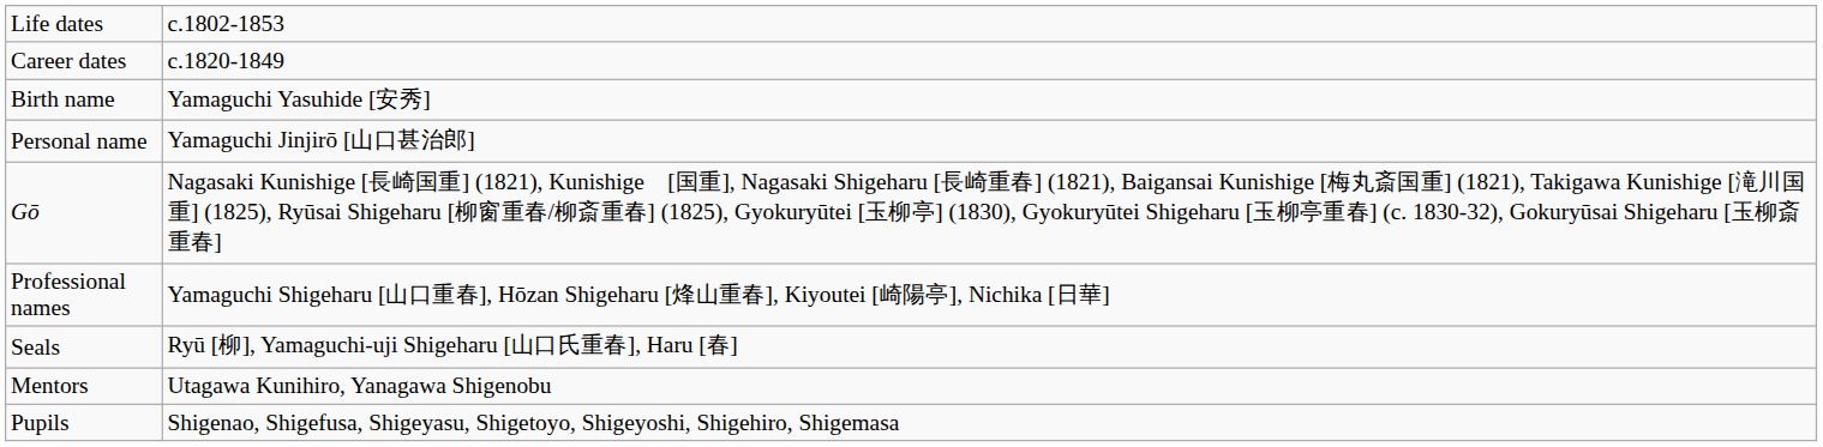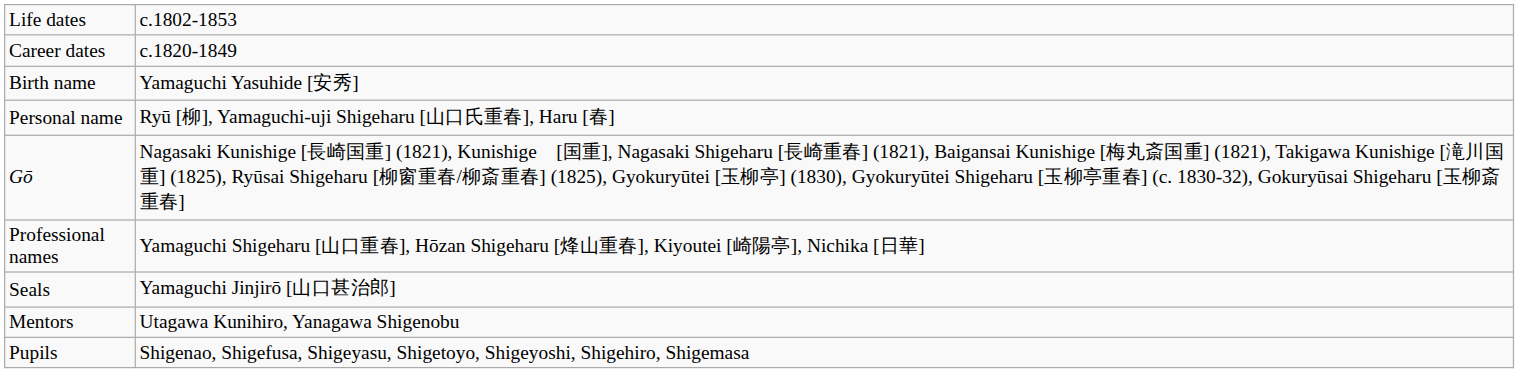 <table class="wikitable">
 <tr>
 <td>Life dates</td>
 <td>c.1802-1853</td>
 </tr>
 <tr>
 <td>Career dates</td>
 <td>c.1820-1849</td>
 </tr>
 <tr>
 <td>Birth name</td>
 <td>Yamaguchi Yasuhide [安秀]</td>
 </tr>
 <tr>
 <td>Personal name</td>
-<td>Yamaguchi Jinjirō [山口甚治郎]</td>
+<td>Ryū [柳], Yamaguchi-uji Shigeharu [山口氏重春], Haru [春]</td>
 </tr>
 <tr>
 <td><em>Gō</em></td>
 <td>Nagasaki Kunishige [長崎国重] (1821), Kunishige　[国重], Nagasaki Shigeharu [長崎重春] (1821), Baigansai Kunishige [梅丸斎国重] (1821), Takigawa Kunishige [滝川国重] (1825), Ryūsai Shigeharu [柳窗重春/柳斎重春] (1825), Gyokuryūtei [玉柳亭] (1830), Gyokuryūtei Shigeharu [玉柳亭重春] (c. 1830-32), Gokuryūsai Shigeharu [玉柳斎重春]</td>
 </tr>
 <tr>
 <td>Professional names</td>
 <td>Yamaguchi Shigeharu [山口重春], Hōzan Shigeharu [烽山重春], Kiyoutei [崎陽亭], Nichika [日華]</td>
 </tr>
 <tr>
 <td>Seals</td>
-<td>Ryū [柳], Yamaguchi-uji Shigeharu [山口氏重春], Haru [春]</td>
+<td>Yamaguchi Jinjirō [山口甚治郎]</td>
 </tr>
 <tr>
 <td>Mentors</td>
 <td>Utagawa Kunihiro, Yanagawa Shigenobu</td>
 </tr>
 <tr>
 <td>Pupils</td>
 <td>Shigenao, Shigefusa, Shigeyasu, Shigetoyo, Shigeyoshi, Shigehiro, Shigemasa</td>
 </tr>
 </table>
